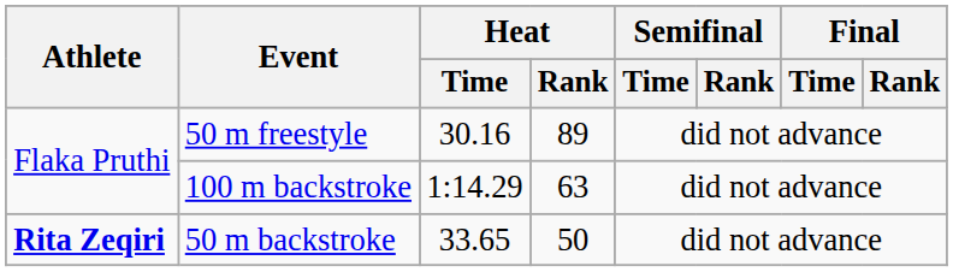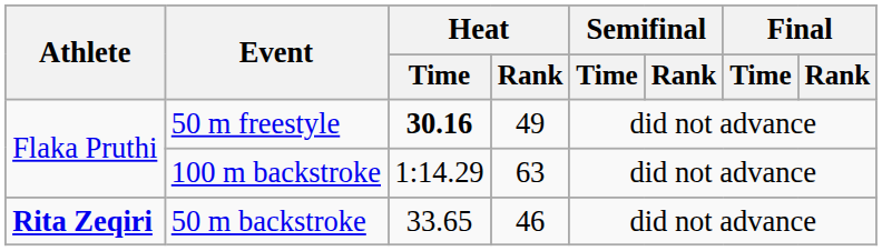 <table class=wikitable style="font-size:90%">
 <tr>
 <th rowspan="2">Athlete</th>
 <th rowspan="2">Event</th>
 <th colspan="2">Heat</th>
 <th colspan="2">Semifinal</th>
 <th colspan="2">Final</th>
 </tr>
 <tr style="font-size:95%">
 <th>Time</th>
 <th>Rank</th>
 <th>Time</th>
 <th>Rank</th>
 <th>Time</th>
 <th>Rank</th>
 </tr>
 <tr align=center>
 <td align=left rowspan=2><a href='#'>Flaka Pruthi</a></td>
 <td align=left><a href='#'>50 m freestyle</a></td>
-<td>30.16</td>
-<td>89</td>
+<td><strong>30.16</strong></td>
+<td>49</td>
 <td colspan=4>did not advance</td>
 </tr>
 <tr align=center>
 <td align=left><a href='#'>100 m backstroke</a></td>
 <td>1:14.29</td>
 <td>63</td>
 <td colspan=4>did not advance</td>
 </tr>
 <tr align=center>
 <td align=left><strong><a href='#'>Rita Zeqiri</a></strong></td>
 <td align=left><a href='#'>50 m backstroke</a></td>
 <td>33.65</td>
-<td>50</td>
+<td>46</td>
 <td colspan=4>did not advance</td>
 </tr>
 </table>
